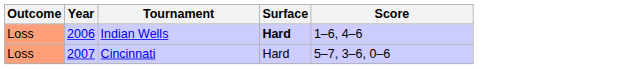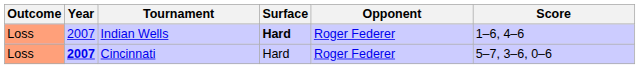 <table class="sortable wikitable">
 <tr>
 <th>Outcome</th>
 <th>Year</th>
 <th width=200>Tournament</th>
 <th>Surface</th>
+<th width=200>Opponent</th>
 <th width=200 class="unsortable">Score</th>
 </tr>
 <tr bgcolor=CCCCFF>
 <td bgcolor=FFA07A>Loss</td>
-<td><a href='#'>2006</a></td>
+<td><a href='#'>2007</a></td>
 <td><a href='#'>Indian Wells</a></td>
 <td><strong>Hard</strong></td>
+<td> <a href='#'>Roger Federer</a></td>
 <td>1–6, 4–6</td>
 </tr>
 <tr bgcolor=CCCCFF>
 <td bgcolor=FFA07A>Loss</td>
-<td><a href='#'>2007</a></td>
+<td><strong><a href='#'>2007</a></strong></td>
 <td><a href='#'>Cincinnati</a></td>
 <td>Hard</td>
+<td> <a href='#'>Roger Federer</a></td>
 <td>5–7, 3–6, 0–6</td>
 </tr>
 </table>
